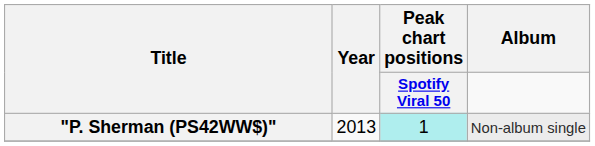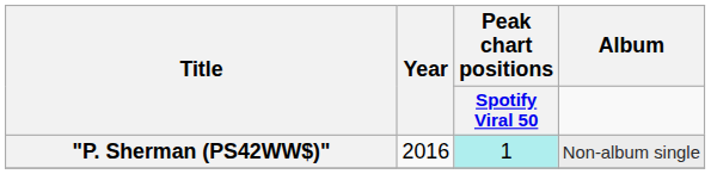 <table class="wikitable plainrowheaders" style="text-align:center;">
 <tr>
 <th scope="col" rowspan="2" style="width:18em;">Title</th>
 <th scope="col" rowspan="2" style="width:1em;">Year</th>
 <th scope="col" colspan="1">Peak chart positions</th>
 <th scope="col" rowspan="1">Album</th>
 </tr>
 <tr>
 <th scope="col" style="width:3em;font-size:85%;"><a href='#'>Spotify Viral 50</a></th>
 </tr>
 <tr>
 <th scope="row">"P. Sherman (PS42WW$)"</th>
-<td rowspan="1">2013</td>
+<td rowspan="1">2016</td>
 <td style="background: paleturquoise;">1</td>
 <td rowspan="1" style="background: #ececec; color: #2C2C2C; vertical-align: middle; font-size: smaller; text-align: center; " class="table-na">Non-album single</td>
 </tr>
 <tr>
 </tr>
 </table>
